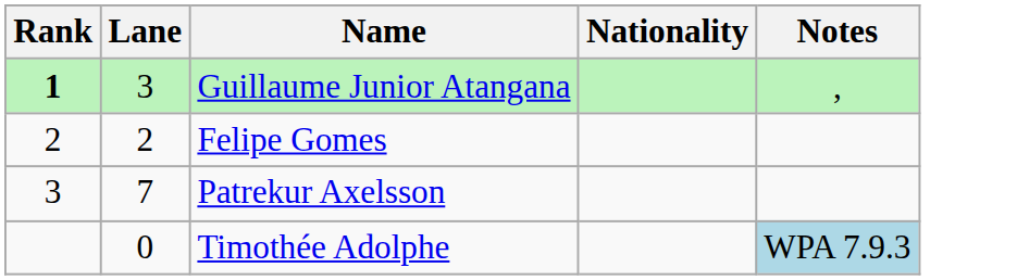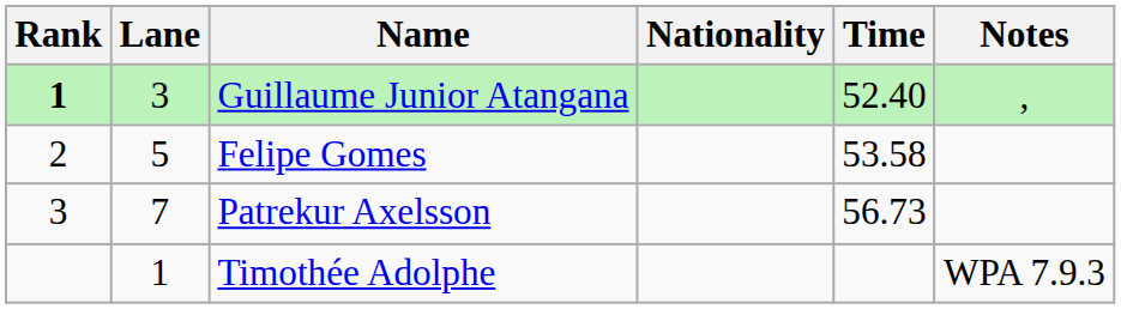 <table class="wikitable sortable" style="text-align:center">
 <tr>
 <th>Rank</th>
 <th>Lane</th>
 <th>Name</th>
 <th>Nationality</th>
+<th>Time</th>
 <th>Notes</th>
 </tr>
 <tr bgcolor=bbf3bb>
 <td><strong>1</strong></td>
 <td>3</td>
 <td align="left"><a href='#'>Guillaume Junior Atangana</a></td>
 <td align="left"></td>
+<td>52.40</td>
 <td>, </td>
 </tr>
 <tr>
 <td>2</td>
-<td>2</td>
+<td>5</td>
 <td align="left"><a href='#'>Felipe Gomes</a></td>
 <td align="left"></td>
+<td>53.58</td>
 <td></td>
 </tr>
 <tr>
 <td>3</td>
 <td>7</td>
 <td align="left"><a href='#'>Patrekur Axelsson</a></td>
 <td align="left"></td>
+<td>56.73</td>
 <td></td>
 </tr>
 <tr>
 <td></td>
-<td>0</td>
+<td>1</td>
 <td align="left"><a href='#'>Timothée Adolphe</a></td>
 <td align="left"></td>
-<td style="background: lightblue;">WPA 7.9.3</td>
+<td></td>
+<td>WPA 7.9.3</td>
 </tr>
 </table>
